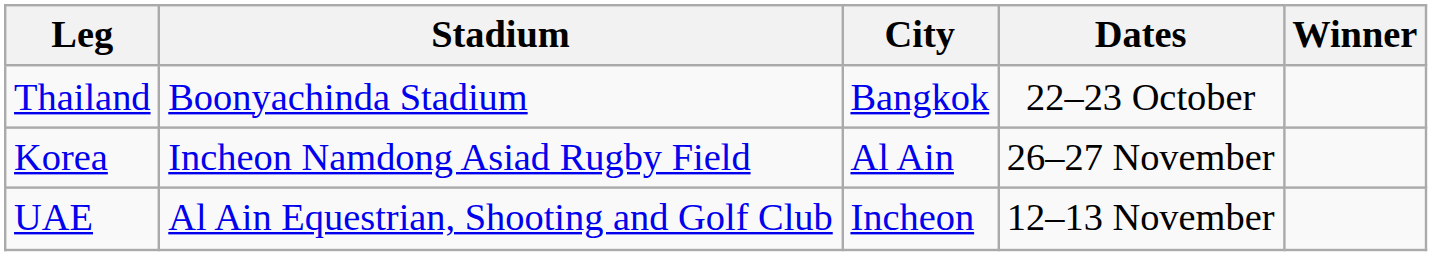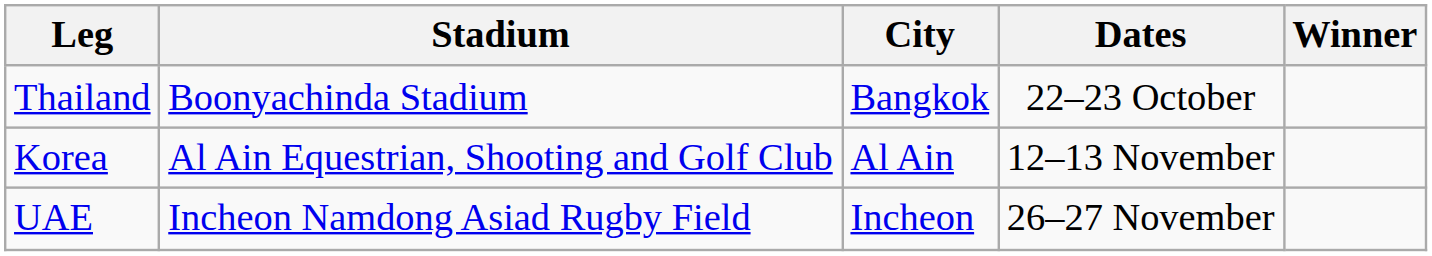 <table class="wikitable sortable">
 <tr bgcolor="#efefef">
 <th>Leg</th>
 <th>Stadium</th>
 <th>City</th>
 <th>Dates</th>
 <th>Winner</th>
 </tr>
 <tr>
 <td><a href='#'>Thailand</a></td>
 <td><a href='#'>Boonyachinda Stadium</a></td>
 <td><a href='#'>Bangkok</a></td>
 <td align=center>22–23 October</td>
 <td></td>
 </tr>
 <tr>
 <td><a href='#'>Korea</a></td>
-<td><a href='#'>Incheon Namdong Asiad Rugby Field</a></td>
+<td><a href='#'>Al Ain Equestrian, Shooting and Golf Club</a></td>
 <td><a href='#'>Al Ain</a></td>
-<td align="center">26–27 November</td>
+<td align=center>12–13 November</td>
 <td></td>
 </tr>
 <tr>
 <td><a href='#'>UAE</a></td>
-<td><a href='#'>Al Ain Equestrian, Shooting and Golf Club</a></td>
+<td><a href='#'>Incheon Namdong Asiad Rugby Field</a></td>
 <td><a href='#'>Incheon</a></td>
-<td align=center>12–13 November</td>
+<td align="center">26–27 November</td>
 <td></td>
 </tr>
 </table>
